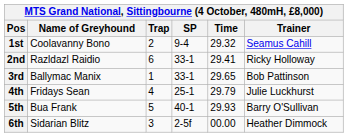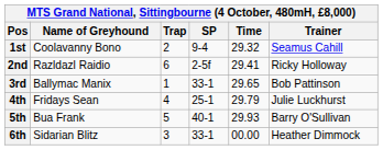 <table class="wikitable">
 <tr>
 <th colspan="6"><a href='#'>MTS Grand National</a>, <a href='#'>Sittingbourne</a> (4 October, 480mH, £8,000)</th>
 </tr>
 <tr>
 <th width=30>Pos</th>
 <th width=180>Name of Greyhound</th>
 <th width=30>Trap</th>
 <th width=50>SP</th>
 <th width=50>Time</th>
 <th width=150>Trainer</th>
 </tr>
 <tr>
 <th>1st</th>
 <td>Coolavanny Bono</td>
 <td>2</td>
 <td>9-4</td>
 <td>29.32</td>
 <td><a href='#'>Seamus Cahill</a></td>
 </tr>
 <tr>
 <th>2nd</th>
 <td>Razldazl Raidio</td>
 <td>6</td>
-<td>33-1</td>
+<td>2-5f</td>
 <td>29.41</td>
 <td>Ricky Holloway</td>
 </tr>
 <tr>
 <th>3rd</th>
 <td>Ballymac Manix</td>
 <td>1</td>
 <td>33-1</td>
 <td>29.65</td>
 <td>Bob Pattinson</td>
 </tr>
 <tr>
 <th>4th</th>
 <td>Fridays Sean</td>
 <td>4</td>
 <td>25-1</td>
 <td>29.79</td>
 <td>Julie Luckhurst</td>
 </tr>
 <tr>
 <th>5th</th>
 <td>Bua Frank</td>
 <td>5</td>
 <td>40-1</td>
 <td>29.93</td>
 <td>Barry O'Sullivan</td>
 </tr>
 <tr>
 <th>6th</th>
 <td>Sidarian Blitz</td>
 <td>3</td>
-<td>2-5f</td>
+<td>33-1</td>
 <td>00.00</td>
 <td>Heather Dimmock</td>
 </tr>
 </table>
